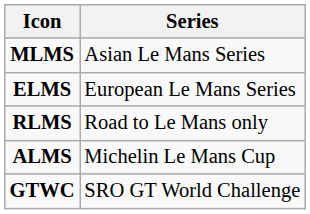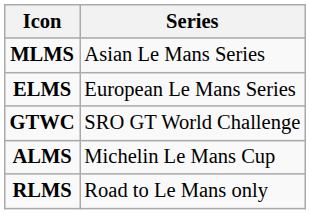 <table class="wikitable" style="font-size: 85%;">
 <tr>
 <th>Icon</th>
 <th>Series</th>
 </tr>
 <tr>
 <td align=center><strong><span>MLMS</span></strong></td>
 <td>Asian Le Mans Series</td>
 </tr>
 <tr>
 <td align=center><strong><span>ELMS</span></strong></td>
 <td>European Le Mans Series</td>
 </tr>
 <tr>
-<td align=center><strong><span>RLMS</span></strong></td>
-<td>Road to Le Mans only</td>
+<td align=center><strong><span>GTWC</span></strong></td>
+<td>SRO GT World Challenge</td>
 </tr>
 <tr>
 <td align=center><strong><span>ALMS</span></strong></td>
 <td>Michelin Le Mans Cup</td>
 </tr>
 <tr>
-<td align=center><strong><span>GTWC</span></strong></td>
-<td>SRO GT World Challenge</td>
+<td align=center><strong><span>RLMS</span></strong></td>
+<td>Road to Le Mans only</td>
 </tr>
 </table>
